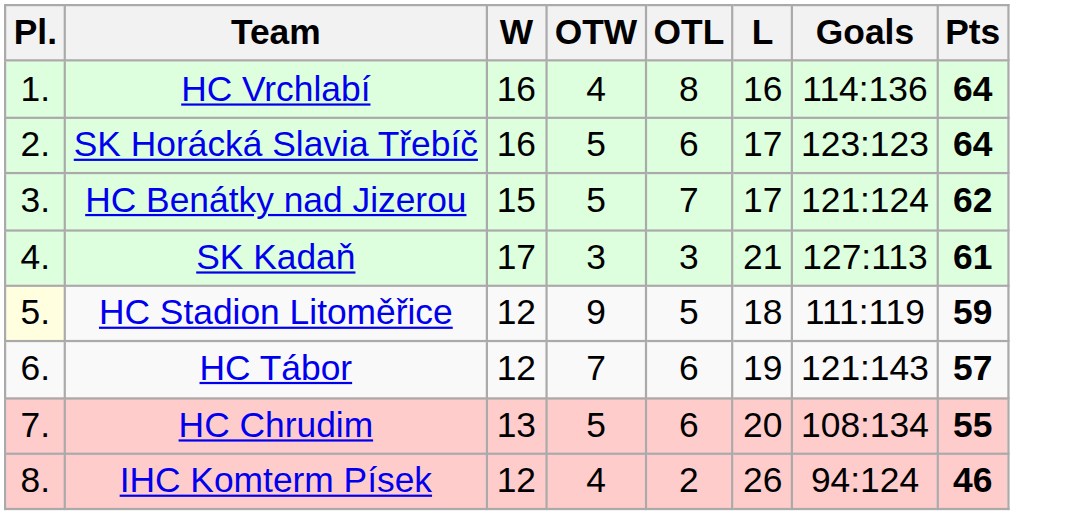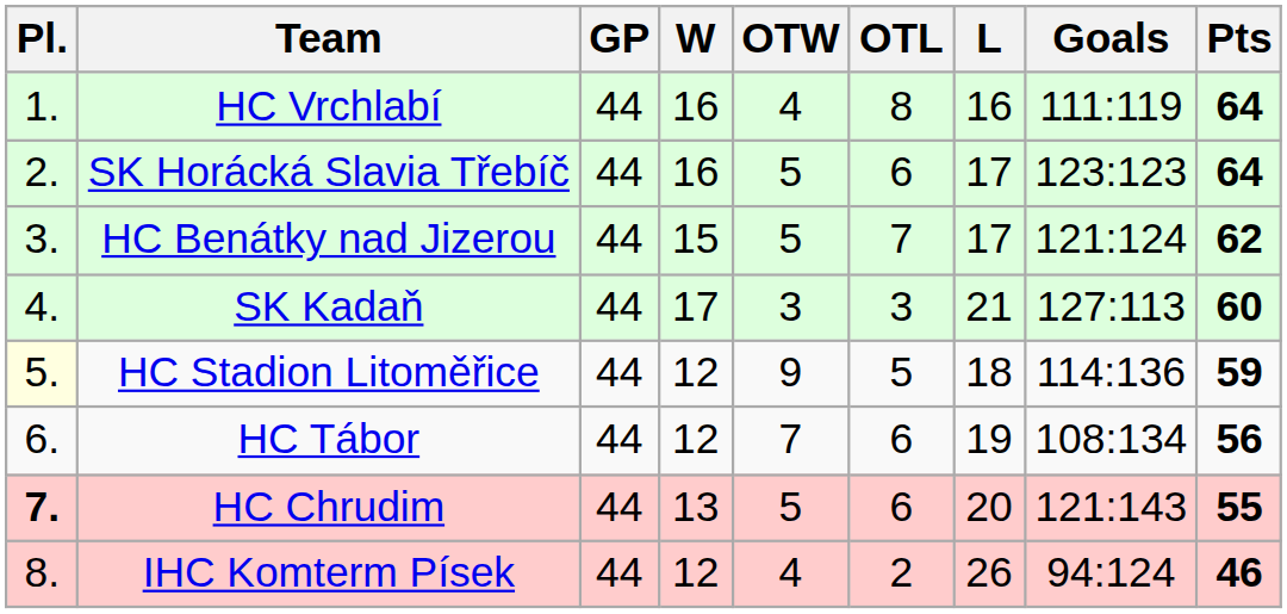 <table class="wikitable">
 <tr align="center" bgcolor="#efefef">
 <th width="20">Pl.</th>
 <th>Team</th>
+<th>GP</th>
 <th width="20">W</th>
 <th width="20">OTW</th>
 <th width="20">OTL</th>
 <th width="20">L</th>
 <th width="40">Goals</th>
 <th width="20">Pts</th>
 </tr>
 <tr align="center" bgcolor="#ddffdd">
 <td>1.</td>
 <td><a href='#'>HC Vrchlabí</a></td>
+<td>44</td>
 <td>16</td>
 <td>4</td>
 <td>8</td>
 <td>16</td>
-<td>114:136</td>
+<td>111:119</td>
 <td><strong>64</strong></td>
 </tr>
 <tr align="center" bgcolor="#ddffdd">
 <td>2.</td>
 <td><a href='#'>SK Horácká Slavia Třebíč</a></td>
+<td>44</td>
 <td>16</td>
 <td>5</td>
 <td>6</td>
 <td>17</td>
 <td>123:123</td>
 <td><strong>64</strong></td>
 </tr>
 <tr align="center" bgcolor="#ddffdd">
 <td>3.</td>
 <td><a href='#'>HC Benátky nad Jizerou</a></td>
+<td>44</td>
 <td>15</td>
 <td>5</td>
 <td>7</td>
 <td>17</td>
 <td>121:124</td>
 <td><strong>62</strong></td>
 </tr>
 <tr align="center" bgcolor="#ddffdd">
 <td>4.</td>
 <td><a href='#'>SK Kadaň</a></td>
+<td>44</td>
 <td>17</td>
 <td>3</td>
 <td>3</td>
 <td>21</td>
 <td>127:113</td>
-<td><strong>61</strong></td>
+<td><strong>60</strong></td>
 </tr>
 <tr align="center">
 <td style="background: lightyellow;">5.</td>
 <td><a href='#'>HC Stadion Litoměřice</a></td>
+<td>44</td>
 <td>12</td>
 <td>9</td>
 <td>5</td>
 <td>18</td>
-<td>111:119</td>
+<td>114:136</td>
 <td><strong>59</strong></td>
 </tr>
 <tr align="center">
 <td>6.</td>
 <td><a href='#'>HC Tábor</a></td>
+<td>44</td>
 <td>12</td>
 <td>7</td>
 <td>6</td>
 <td>19</td>
-<td>121:143</td>
-<td><strong>57</strong></td>
+<td>108:134</td>
+<td><strong>56</strong></td>
 </tr>
 <tr align="center" bgcolor="#ffcccc">
-<td>7.</td>
+<td><strong>7.</strong></td>
 <td><a href='#'>HC Chrudim</a></td>
+<td>44</td>
 <td>13</td>
 <td>5</td>
 <td>6</td>
 <td>20</td>
-<td>108:134</td>
+<td>121:143</td>
 <td><strong>55</strong></td>
 </tr>
 <tr align="center" bgcolor="#ffcccc">
 <td>8.</td>
 <td><a href='#'>IHC Komterm Písek</a></td>
+<td>44</td>
 <td>12</td>
 <td>4</td>
 <td>2</td>
 <td>26</td>
 <td>94:124</td>
 <td><strong>46</strong></td>
 </tr>
 </table>
